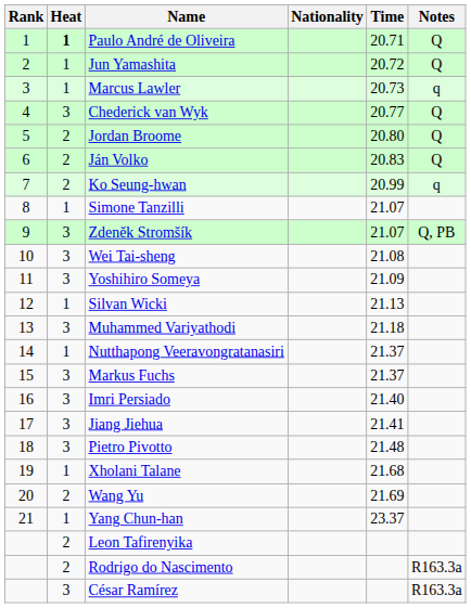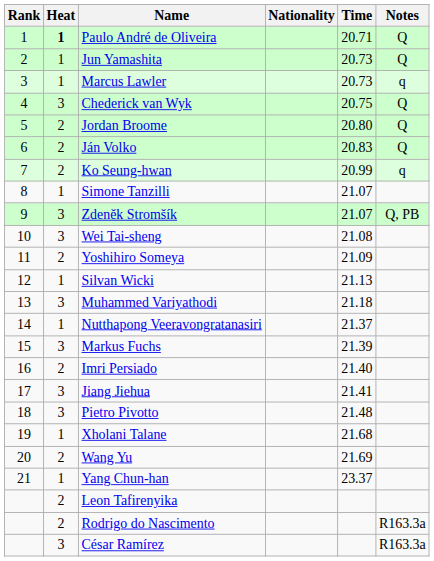 <table class="wikitable sortable" style="text-align:center">
 <tr>
 <th>Rank</th>
 <th>Heat</th>
 <th>Name</th>
 <th>Nationality</th>
 <th>Time</th>
 <th>Notes</th>
 </tr>
 <tr bgcolor=ccffcc>
 <td>1</td>
 <td><strong>1</strong></td>
 <td align=left><a href='#'>Paulo André de Oliveira</a></td>
 <td align=left></td>
 <td>20.71</td>
 <td>Q</td>
 </tr>
 <tr bgcolor=ccffcc>
 <td>2</td>
 <td>1</td>
 <td align=left><a href='#'>Jun Yamashita</a></td>
 <td align=left></td>
-<td>20.72</td>
+<td>20.73</td>
 <td>Q</td>
 </tr>
 <tr bgcolor=ddffdd>
 <td>3</td>
 <td>1</td>
 <td align=left><a href='#'>Marcus Lawler</a></td>
 <td align=left></td>
 <td>20.73</td>
 <td>q</td>
 </tr>
 <tr bgcolor=ccffcc>
 <td>4</td>
 <td>3</td>
 <td align=left><a href='#'>Chederick van Wyk</a></td>
 <td align=left></td>
-<td>20.77</td>
+<td>20.75</td>
 <td>Q</td>
 </tr>
 <tr bgcolor=ccffcc>
 <td>5</td>
 <td>2</td>
 <td align=left><a href='#'>Jordan Broome</a></td>
 <td align=left></td>
 <td>20.80</td>
 <td>Q</td>
 </tr>
 <tr bgcolor=ccffcc>
 <td>6</td>
 <td>2</td>
 <td align=left><a href='#'>Ján Volko</a></td>
 <td align=left></td>
 <td>20.83</td>
 <td>Q</td>
 </tr>
 <tr bgcolor=ddffdd>
 <td>7</td>
 <td>2</td>
 <td align=left><a href='#'>Ko Seung-hwan</a></td>
 <td align=left></td>
 <td>20.99</td>
 <td>q</td>
 </tr>
 <tr>
 <td>8</td>
 <td>1</td>
 <td align=left><a href='#'>Simone Tanzilli</a></td>
 <td align=left></td>
 <td>21.07</td>
 <td></td>
 </tr>
 <tr bgcolor=ccffcc>
 <td>9</td>
 <td>3</td>
 <td align=left><a href='#'>Zdeněk Stromšík</a></td>
 <td align=left></td>
 <td>21.07</td>
 <td>Q, PB</td>
 </tr>
 <tr>
 <td>10</td>
 <td>3</td>
 <td align=left><a href='#'>Wei Tai-sheng</a></td>
 <td align=left></td>
 <td>21.08</td>
 <td></td>
 </tr>
 <tr>
 <td>11</td>
-<td>3</td>
+<td>2</td>
 <td align=left><a href='#'>Yoshihiro Someya</a></td>
 <td align=left></td>
 <td>21.09</td>
 <td></td>
 </tr>
 <tr>
 <td>12</td>
 <td>1</td>
 <td align=left><a href='#'>Silvan Wicki</a></td>
 <td align=left></td>
 <td>21.13</td>
 <td></td>
 </tr>
 <tr>
 <td>13</td>
 <td>3</td>
 <td align=left><a href='#'>Muhammed Variyathodi</a></td>
 <td align=left></td>
 <td>21.18</td>
 <td></td>
 </tr>
 <tr>
 <td>14</td>
 <td>1</td>
 <td align=left><a href='#'>Nutthapong Veeravongratanasiri</a></td>
 <td align=left></td>
 <td>21.37</td>
 <td></td>
 </tr>
 <tr>
 <td>15</td>
 <td>3</td>
 <td align=left><a href='#'>Markus Fuchs</a></td>
 <td align=left></td>
-<td>21.37</td>
+<td>21.39</td>
 <td></td>
 </tr>
 <tr>
 <td>16</td>
-<td>3</td>
+<td>2</td>
 <td align=left><a href='#'>Imri Persiado</a></td>
 <td align=left></td>
 <td>21.40</td>
 <td></td>
 </tr>
 <tr>
 <td>17</td>
 <td>3</td>
 <td align=left><a href='#'>Jiang Jiehua</a></td>
 <td align=left></td>
 <td>21.41</td>
 <td></td>
 </tr>
 <tr>
 <td>18</td>
 <td>3</td>
 <td align=left><a href='#'>Pietro Pivotto</a></td>
 <td align=left></td>
 <td>21.48</td>
 <td></td>
 </tr>
 <tr>
 <td>19</td>
 <td>1</td>
 <td align=left><a href='#'>Xholani Talane</a></td>
 <td align=left></td>
 <td>21.68</td>
 <td></td>
 </tr>
 <tr>
 <td>20</td>
 <td>2</td>
 <td align=left><a href='#'>Wang Yu</a></td>
 <td align=left></td>
 <td>21.69</td>
 <td></td>
 </tr>
 <tr>
 <td>21</td>
 <td>1</td>
 <td align=left><a href='#'>Yang Chun-han</a></td>
 <td align=left></td>
 <td>23.37</td>
 <td></td>
 </tr>
 <tr>
 <td></td>
 <td>2</td>
 <td align=left><a href='#'>Leon Tafirenyika</a></td>
 <td align=left></td>
 <td></td>
 <td></td>
 </tr>
 <tr>
 <td></td>
 <td>2</td>
 <td align=left><a href='#'>Rodrigo do Nascimento</a></td>
 <td align=left></td>
 <td></td>
 <td>R163.3a</td>
 </tr>
 <tr>
 <td></td>
 <td>3</td>
 <td align=left><a href='#'>César Ramírez</a></td>
 <td align=left></td>
 <td></td>
 <td>R163.3a</td>
 </tr>
 </table>
